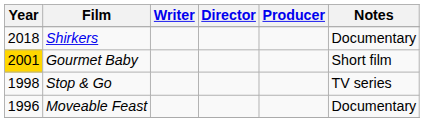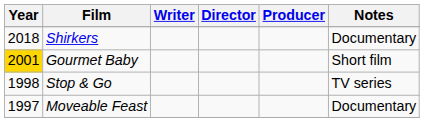 <table class="wikitable sortable">
 <tr>
 <th>Year</th>
 <th>Film</th>
 <th><a href='#'>Writer</a></th>
 <th><a href='#'>Director</a></th>
 <th><a href='#'>Producer</a></th>
 <th>Notes</th>
 </tr>
 <tr>
 </tr>
 <tr>
 <td>2018</td>
 <td><em><a href='#'>Shirkers</a></em></td>
 <td style="text-align:center;"></td>
 <td style="text-align:center;"></td>
 <td style="text-align:center;"></td>
 <td>Documentary</td>
 </tr>
 <tr>
 <td style="background: gold;">2001</td>
 <td><em>Gourmet Baby</em></td>
 <td style="text-align:center;"></td>
 <td style="text-align:center;"></td>
 <td style="text-align:center;"></td>
 <td>Short film</td>
 </tr>
 <tr>
 <td>1998</td>
 <td><em>Stop & Go</em></td>
 <td style="text-align:center;"></td>
 <td style="text-align:center;"></td>
 <td style="text-align:center;"></td>
 <td>TV series</td>
 </tr>
 <tr>
-<td>1996</td>
+<td>1997</td>
 <td><em>Moveable Feast</em></td>
 <td style="text-align:center;"></td>
 <td style="text-align:center;"></td>
 <td style="text-align:center;"></td>
 <td>Documentary</td>
 </tr>
 <tr>
 </tr>
 <tr>
 </tr>
 </table>
